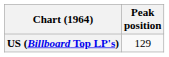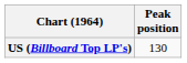 <table class="wikitable plainrowheaders" style="text-align:center">
 <tr>
 <th scope="col">Chart (1964)</th>
 <th scope="col">Peak<br>position</th>
 </tr>
 <tr>
 <th scope="row">US (<a href='#'><em>Billboard</em> Top LP's</a>)</th>
-<td>129</td>
+<td>130</td>
 </tr>
 </table>
